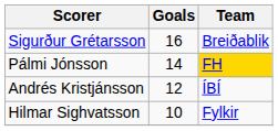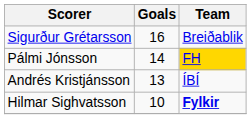 <table class="wikitable">
 <tr>
 <th>Scorer</th>
 <th>Goals</th>
 <th>Team</th>
 </tr>
 <tr>
 <td> <a href='#'>Sigurður Grétarsson</a></td>
 <td align=center>16</td>
 <td><a href='#'>Breiðablik</a></td>
 </tr>
 <tr>
 <td> Pálmi Jónsson</td>
 <td align=center>14</td>
 <td style="background: gold;"><a href='#'>FH</a></td>
 </tr>
 <tr>
 <td> Andrés Kristjánsson</td>
-<td align=center>12</td>
+<td align=center>13</td>
 <td><a href='#'>ÍBÍ</a></td>
 </tr>
 <tr>
 <td> Hilmar Sighvatsson</td>
 <td align=center>10</td>
-<td><a href='#'>Fylkir</a></td>
+<td><strong><a href='#'>Fylkir</a></strong></td>
 </tr>
 <tr>
 </tr>
 </table>
